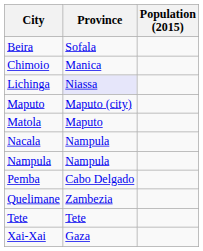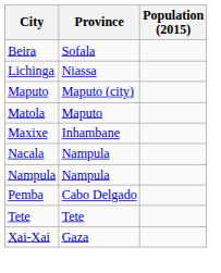 <table class="wikitable sortable sticky-header col3right">
 <tr>
 <th>City</th>
 <th>Province</th>
 <th>Population<br>(2015)</th>
 </tr>
 <tr>
 <td><a href='#'>Beira</a></td>
 <td><a href='#'>Sofala</a></td>
 <td></td>
 </tr>
 <tr>
-<td><a href='#'>Chimoio</a></td>
-<td><a href='#'>Manica</a></td>
-<td></td>
-</tr>
-<tr>
 <td><a href='#'>Lichinga</a></td>
-<td style="background: lavender;"><a href='#'>Niassa</a></td>
+<td><a href='#'>Niassa</a></td>
 <td></td>
 </tr>
 <tr>
 <td><a href='#'>Maputo</a></td>
 <td><a href='#'>Maputo (city)</a></td>
 <td></td>
 </tr>
 <tr>
 <td><a href='#'>Matola</a></td>
 <td><a href='#'>Maputo</a></td>
+<td></td>
+</tr>
+<tr>
+<td><a href='#'>Maxixe</a></td>
+<td><a href='#'>Inhambane</a></td>
 <td></td>
 </tr>
 <tr>
 <td><a href='#'>Nacala</a></td>
 <td><a href='#'>Nampula</a></td>
 <td></td>
 </tr>
 <tr>
 <td><a href='#'>Nampula</a></td>
 <td><a href='#'>Nampula</a></td>
 <td></td>
 </tr>
 <tr>
 <td><a href='#'>Pemba</a></td>
 <td><a href='#'>Cabo Delgado</a></td>
 <td></td>
 </tr>
 <tr>
-<td><a href='#'>Quelimane</a></td>
-<td><a href='#'>Zambezia</a></td>
-<td></td>
-</tr>
-<tr>
 <td><a href='#'>Tete</a></td>
 <td><a href='#'>Tete</a></td>
 <td></td>
 </tr>
 <tr>
 <td><a href='#'>Xai-Xai</a></td>
 <td><a href='#'>Gaza</a></td>
 <td></td>
 </tr>
 </table>
